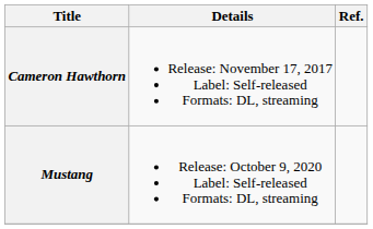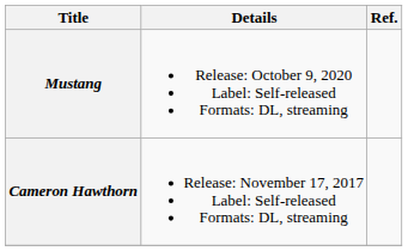 <table class="wikitable plainrowheaders" style="text-align:center;" border="1">
 <tr>
 <th scope="col">Title</th>
 <th scope="col">Details</th>
 <th>Ref.</th>
 </tr>
 <tr>
+<th scope="row"><em>Mustang</em></th>
+<td><br><ul><li>Release: October 9, 2020</li><li>Label: Self-released</li><li>Formats: DL, streaming</li></ul></td>
+<td></td>
+</tr>
+<tr>
 <th scope="row"><em>Cameron Hawthorn</em></th>
 <td><br><ul><li>Release: November 17, 2017</li><li>Label: Self-released</li><li>Formats: DL, streaming</li></ul></td>
 <td></td>
 </tr>
 <tr>
-<th scope="row"><em>Mustang</em></th>
-<td><br><ul><li>Release: October 9, 2020</li><li>Label: Self-released</li><li>Formats: DL, streaming</li></ul></td>
-<td></td>
-</tr>
-<tr>
 </tr>
 </table>
